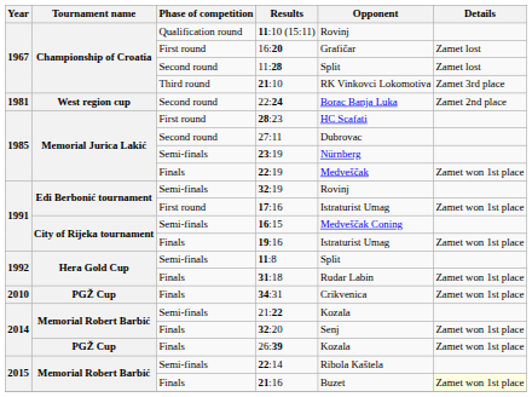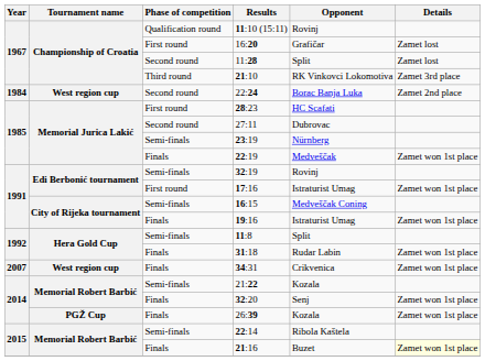 <table class="wikitable" style="font-size: 90%">
 <tr>
 <th>Year</th>
 <th>Tournament name</th>
 <th>Phase of competition</th>
 <th>Results</th>
 <th>Opponent</th>
 <th>Details</th>
 </tr>
 <tr>
 <th rowspan="4">1967</th>
 <th rowspan="4">Championship of Croatia</th>
 <td>Qualification round</td>
 <td><strong>11</strong>:10 (15:11)</td>
 <td>Rovinj</td>
 <td></td>
 </tr>
 <tr>
 <td>First round</td>
 <td>16:<strong>20</strong></td>
 <td>Grafičar</td>
 <td>Zamet lost</td>
 </tr>
 <tr>
 <td>Second round</td>
 <td>11:<strong>28</strong></td>
 <td>Split</td>
 <td>Zamet lost</td>
 </tr>
 <tr>
 <td>Third round</td>
 <td><strong>21</strong>:10</td>
 <td>RK Vinkovci Lokomotiva</td>
 <td>Zamet 3rd place</td>
 </tr>
 <tr>
-<th rowspan="1">1981</th>
+<th rowspan="1">1984</th>
 <th rowspan="1">West region cup</th>
 <td>Second round</td>
 <td>22:<strong>24</strong></td>
 <td><a href='#'>Borac Banja Luka</a></td>
 <td>Zamet 2nd place</td>
 </tr>
 <tr>
 <th rowspan="4">1985</th>
 <th rowspan="4">Memorial Jurica Lakić</th>
 <td>First round</td>
 <td><strong>28</strong>:23</td>
 <td><a href='#'>HC Scafati</a></td>
 <td></td>
 </tr>
 <tr>
 <td>Second round</td>
 <td>27:11</td>
 <td>Dubrovac</td>
 <td></td>
 </tr>
 <tr>
 <td>Semi-finals</td>
 <td><strong>23</strong>:19</td>
 <td><a href='#'>Nürnberg</a></td>
 <td></td>
 </tr>
 <tr>
 <td>Finals</td>
 <td><strong>22</strong>:19</td>
 <td><a href='#'>Medveščak</a></td>
 <td>Zamet won 1st place</td>
 </tr>
 <tr>
 <th rowspan="4">1991</th>
 <th rowspan="2">Edi Berbonić tournament</th>
 <td>Semi-finals</td>
 <td><strong>32</strong>:19</td>
 <td>Rovinj</td>
 <td></td>
 </tr>
 <tr>
 <td>First round</td>
 <td><strong>17</strong>:16</td>
 <td>Istraturist Umag</td>
 <td>Zamet won 1st place</td>
 </tr>
 <tr>
 <th rowspan="2">City of Rijeka tournament</th>
 <td>Semi-finals</td>
 <td><strong>16</strong>:15</td>
 <td><a href='#'>Medveščak Coning</a></td>
 <td></td>
 </tr>
 <tr>
 <td>Finals</td>
 <td><strong>19</strong>:16</td>
 <td>Istraturist Umag</td>
 <td>Zamet won 1st place</td>
 </tr>
 <tr>
 <th rowspan="2">1992</th>
 <th rowspan="2">Hera Gold Cup</th>
 <td>Semi-finals</td>
 <td><strong>11</strong>:8</td>
 <td>Split</td>
 <td></td>
 </tr>
 <tr>
 <td>Finals</td>
 <td><strong>31</strong>:18</td>
 <td>Rudar Labin</td>
 <td>Zamet won 1st place</td>
 </tr>
 <tr>
-<th rowspan="1">2010</th>
-<th rowspan="1">PGŽ Cup</th>
+<th rowspan="1">2007</th>
+<th rowspan="1">West region cup</th>
 <td>Finals</td>
 <td><strong>34</strong>:31</td>
 <td>Crikvenica</td>
 <td>Zamet won 1st place</td>
 </tr>
 <tr>
 <th rowspan="3">2014</th>
 <th rowspan="2">Memorial Robert Barbić</th>
 <td>Semi-finals</td>
 <td>21:<strong>22</strong></td>
 <td>Kozala</td>
 <td></td>
 </tr>
 <tr>
 <td>Finals</td>
 <td><strong>32</strong>:20</td>
 <td>Senj</td>
 <td>Zamet won 1st place</td>
 </tr>
 <tr>
 <th rowspan="1">PGŽ Cup</th>
 <td>Finals</td>
 <td>26:<strong>39</strong></td>
 <td>Kozala</td>
 <td>Zamet won 1st place</td>
 </tr>
 <tr>
 <th rowspan="2">2015</th>
 <th rowspan="2">Memorial Robert Barbić</th>
 <td>Semi-finals</td>
 <td><strong>22</strong>:14</td>
 <td>Ribola Kaštela</td>
 <td></td>
 </tr>
 <tr>
 <td>Finals</td>
 <td><strong>21</strong>:16</td>
 <td>Buzet</td>
 <td style="background: lightyellow;">Zamet won 1st place</td>
 </tr>
 <tr>
 </tr>
 </table>
